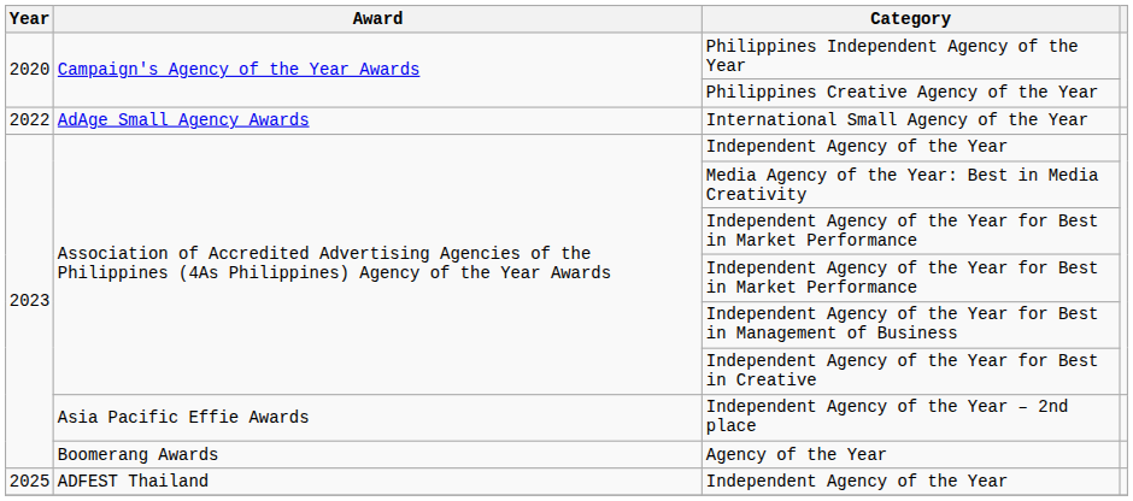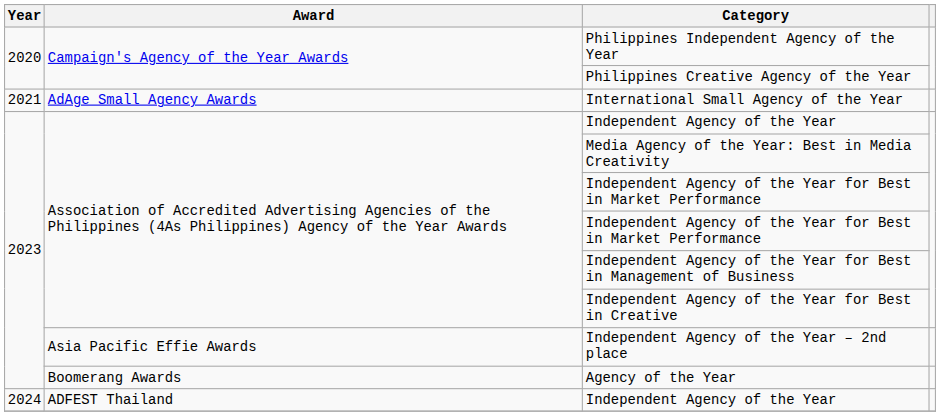 <table class="wikitable sortable plainrowheaders">
 <tr>
 <th scope="col" data-sort-type="date">Year</th>
 <th scope="col">Award</th>
 <th scope="col">Category</th>
 <th scope="col" class="unsortable"></th>
 </tr>
 <tr>
 <td rowspan=2>2020</td>
 <td rowspan=2><a href='#'>Campaign's Agency of the Year Awards</a></td>
 <td>Philippines Independent Agency of the Year</td>
 <td rowspan=2></td>
 </tr>
 <tr>
 <td>Philippines Creative Agency of the Year</td>
 </tr>
 <tr>
-<td>2022</td>
+<td>2021</td>
 <td><a href='#'>AdAge Small Agency Awards</a></td>
 <td>International Small Agency of the Year</td>
 <td></td>
 </tr>
 <tr>
 <td rowspan=8>2023</td>
 <td rowspan=6>Association of Accredited Advertising Agencies of the Philippines (4As Philippines) Agency of the Year Awards</td>
 <td>Independent Agency of the Year</td>
 <td rowspan=6></td>
 </tr>
 <tr>
 <td>Media Agency of the Year: Best in Media Creativity</td>
 </tr>
 <tr>
 <td>Independent Agency of the Year for Best in Market Performance</td>
 </tr>
 <tr>
 <td>Independent Agency of the Year for Best in Market Performance</td>
 </tr>
 <tr>
 <td>Independent Agency of the Year for Best in Management of Business</td>
 </tr>
 <tr>
 <td>Independent Agency of the Year for Best in Creative</td>
 </tr>
 <tr>
 <td>Asia Pacific Effie Awards</td>
 <td>Independent Agency of the Year – 2nd place</td>
 <td></td>
 </tr>
 <tr>
 <td>Boomerang Awards</td>
 <td>Agency of the Year</td>
 <td></td>
 </tr>
 <tr>
-<td>2025</td>
+<td>2024</td>
 <td>ADFEST Thailand</td>
 <td>Independent Agency of the Year</td>
 <td></td>
 </tr>
 <tr>
 </tr>
 </table>
